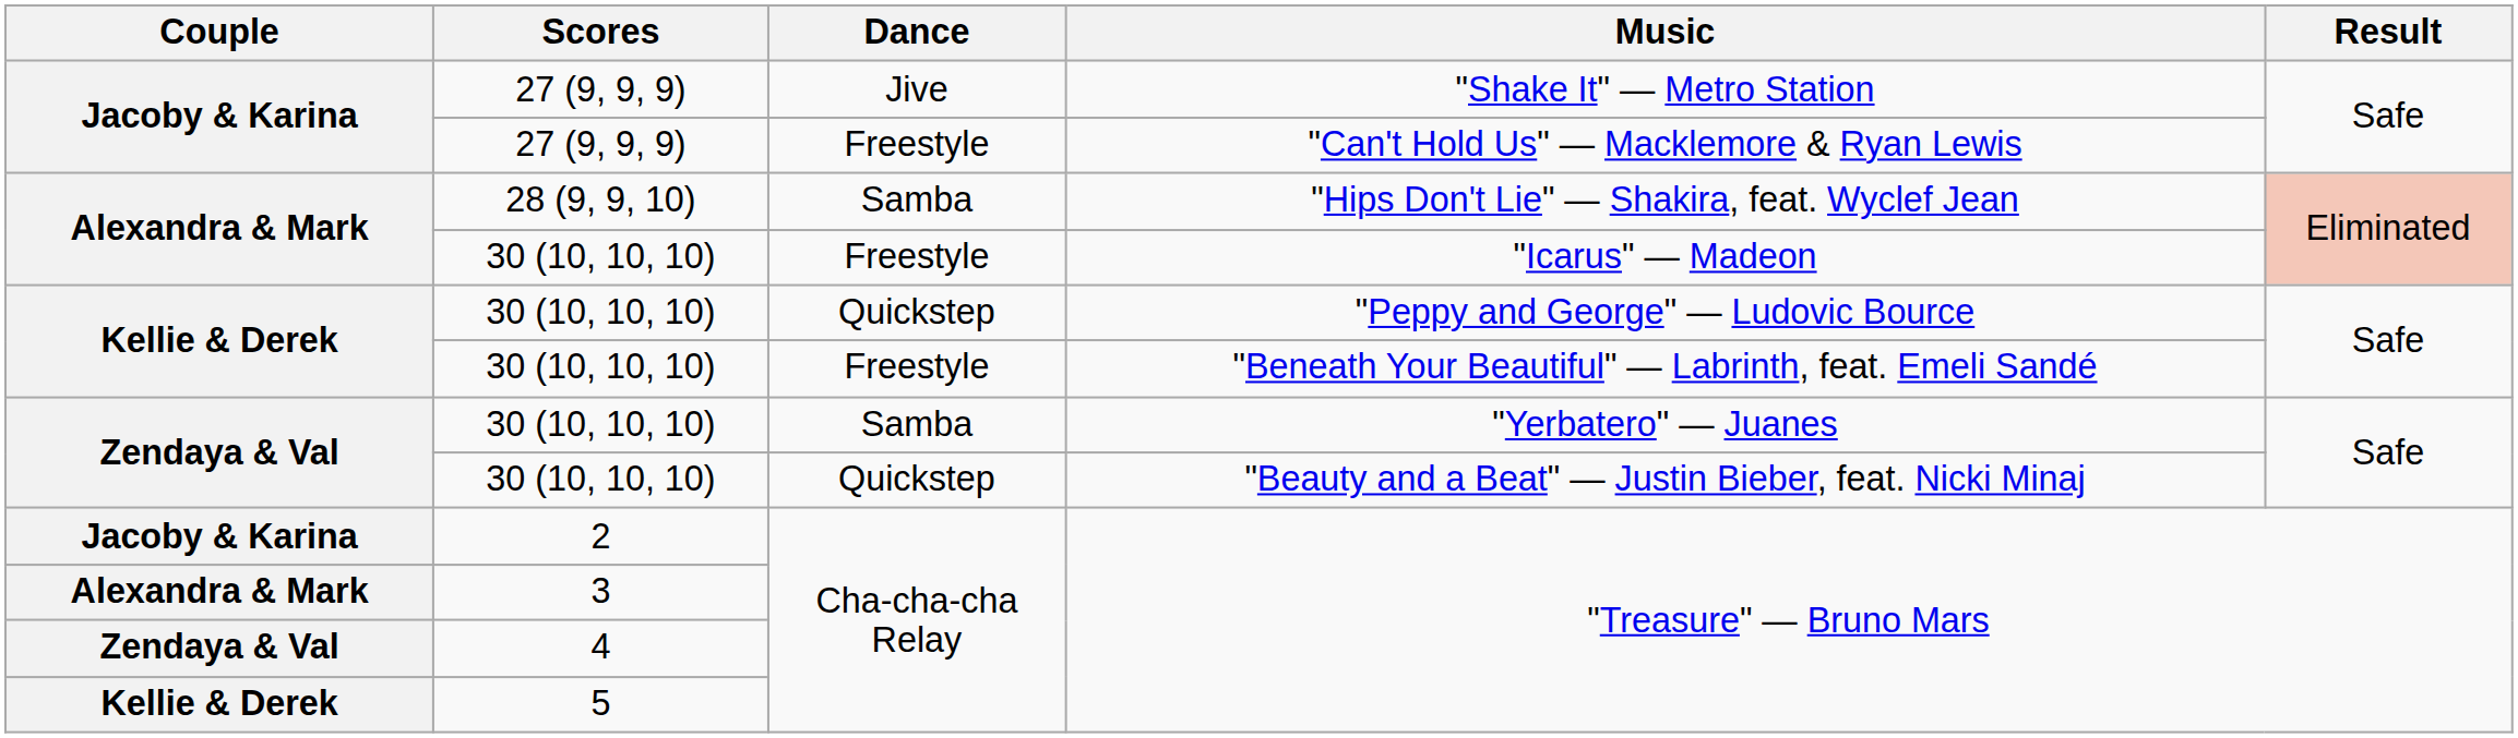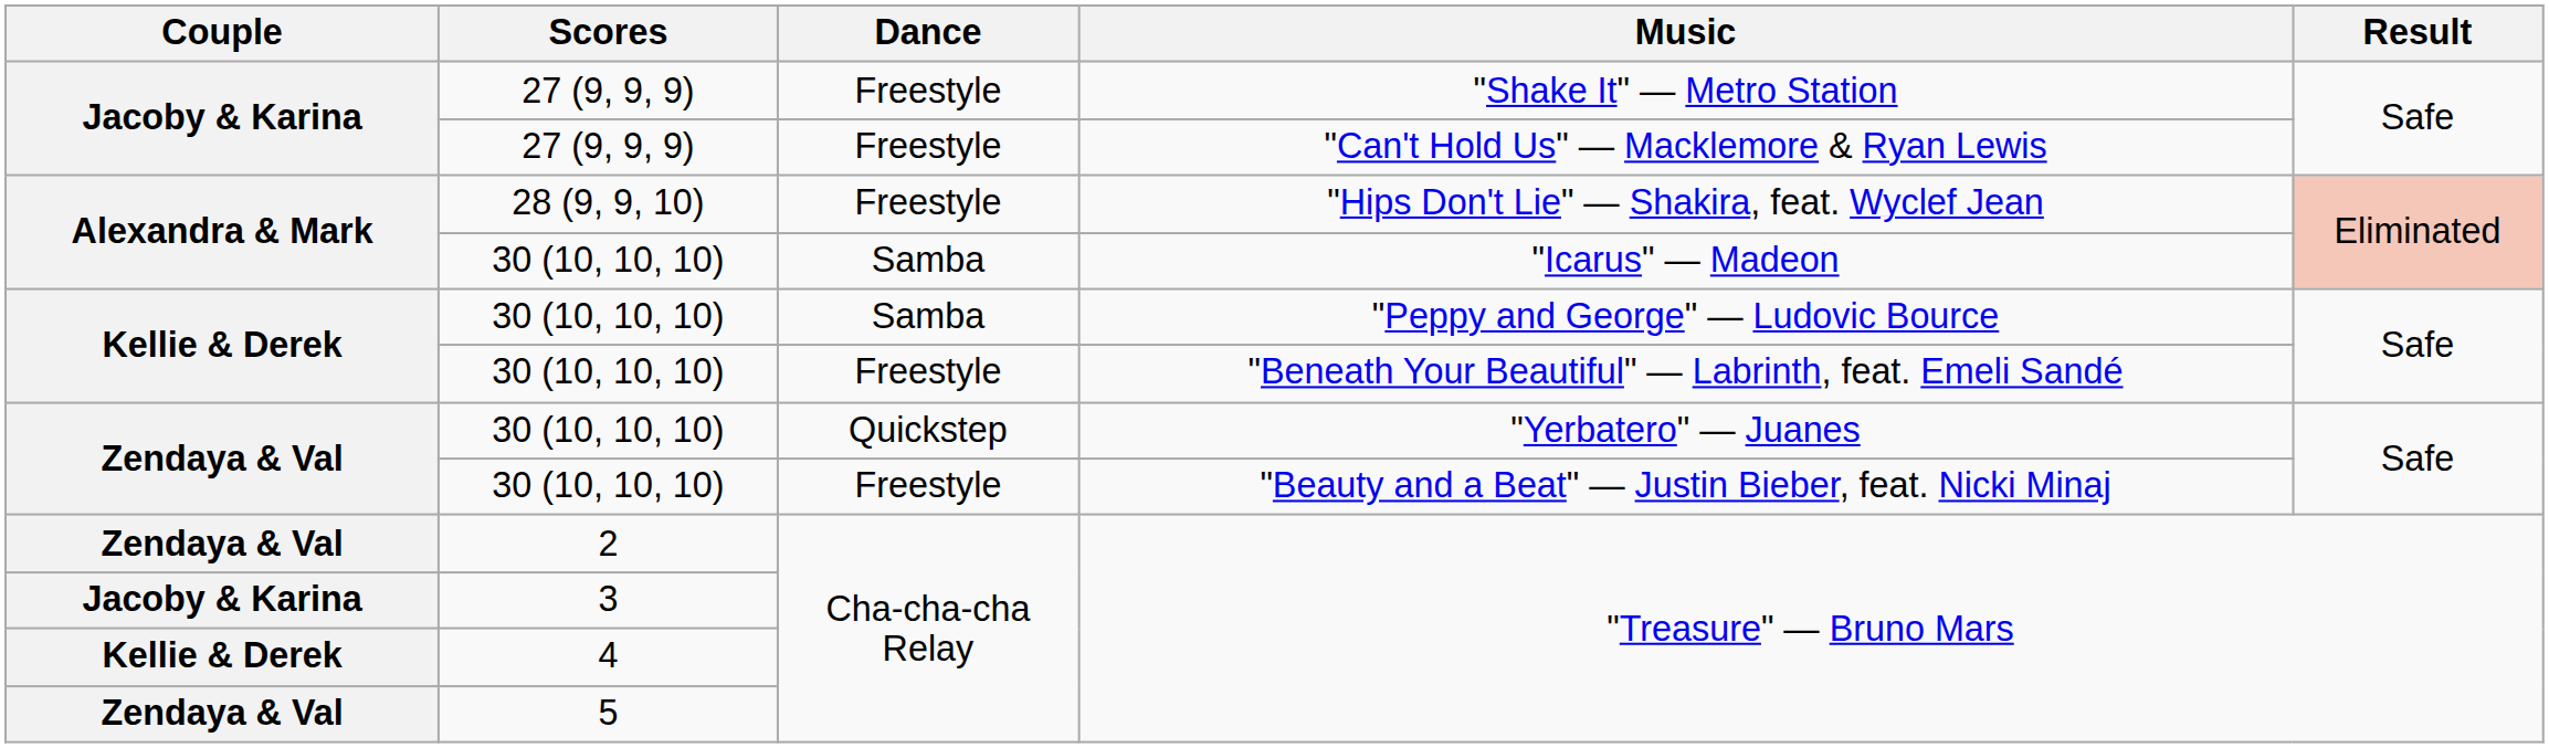 <table class="wikitable sortable" style="text-align:center; width:90%">
 <tr>
 <th scope="col">Couple</th>
 <th scope="col">Scores</th>
 <th scope="col" class="unsortable">Dance</th>
 <th scope="col" class="unsortable">Music</th>
 <th scope="col" class="unsortable">Result</th>
 </tr>
 <tr>
 <th scope="row" rowspan="2">Jacoby & Karina</th>
 <td>27 (9, 9, 9)</td>
-<td>Jive</td>
+<td>Freestyle</td>
 <td>"<a href='#'>Shake It</a>" — <a href='#'>Metro Station</a></td>
 <td rowspan="2">Safe</td>
 </tr>
 <tr>
 <td>27 (9, 9, 9)</td>
 <td>Freestyle</td>
 <td>"<a href='#'>Can't Hold Us</a>" — <a href='#'>Macklemore</a> & <a href='#'>Ryan Lewis</a></td>
 </tr>
 <tr>
 <th scope="row" rowspan="2">Alexandra & Mark</th>
 <td>28 (9, 9, 10)</td>
-<td>Samba</td>
+<td>Freestyle</td>
 <td>"<a href='#'>Hips Don't Lie</a>" — <a href='#'>Shakira</a>, feat. <a href='#'>Wyclef Jean</a></td>
 <td rowspan="2" bgcolor=f4c7b8>Eliminated</td>
 </tr>
 <tr>
 <td>30 (10, 10, 10)</td>
-<td>Freestyle</td>
+<td>Samba</td>
 <td>"<a href='#'>Icarus</a>" — <a href='#'>Madeon</a></td>
 </tr>
 <tr>
 <th scope="row" rowspan="2">Kellie & Derek</th>
 <td>30 (10, 10, 10)</td>
-<td>Quickstep</td>
+<td>Samba</td>
 <td>"<a href='#'>Peppy and George</a>" — <a href='#'>Ludovic Bource</a></td>
 <td rowspan="2">Safe</td>
 </tr>
 <tr>
 <td>30 (10, 10, 10)</td>
 <td>Freestyle</td>
 <td>"<a href='#'>Beneath Your Beautiful</a>" — <a href='#'>Labrinth</a>, feat. <a href='#'>Emeli Sandé</a></td>
 </tr>
 <tr>
 <th scope="row" rowspan="2">Zendaya & Val</th>
 <td>30 (10, 10, 10)</td>
-<td>Samba</td>
+<td>Quickstep</td>
 <td>"<a href='#'>Yerbatero</a>" — <a href='#'>Juanes</a></td>
 <td rowspan="2">Safe</td>
 </tr>
 <tr>
 <td>30 (10, 10, 10)</td>
-<td>Quickstep</td>
+<td>Freestyle</td>
 <td>"<a href='#'>Beauty and a Beat</a>" — <a href='#'>Justin Bieber</a>, feat. <a href='#'>Nicki Minaj</a></td>
 </tr>
 <tr>
-<th scope="row">Jacoby & Karina</th>
+<th scope="row">Zendaya & Val</th>
 <td>2</td>
 <td rowspan="4">Cha-cha-cha<br>Relay</td>
 <td colspan="2" rowspan="4">"<a href='#'>Treasure</a>" — <a href='#'>Bruno Mars</a></td>
 </tr>
 <tr>
-<th scope="row">Alexandra & Mark</th>
+<th scope="row">Jacoby & Karina</th>
 <td>3</td>
 </tr>
 <tr>
-<th scope="row">Zendaya & Val</th>
+<th scope="row">Kellie & Derek</th>
 <td>4</td>
 </tr>
 <tr>
-<th scope="row">Kellie & Derek</th>
+<th scope="row">Zendaya & Val</th>
 <td>5</td>
 </tr>
 </table>
